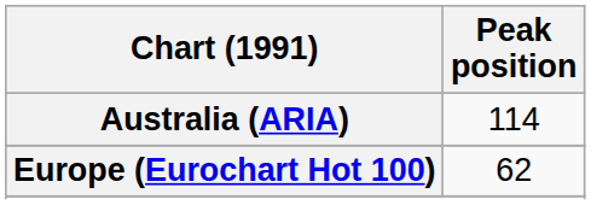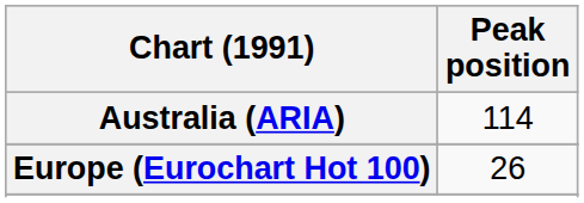 <table class="wikitable sortable plainrowheaders" style="text-align:center">
 <tr>
 <th>Chart (1991)</th>
 <th>Peak<br>position</th>
 </tr>
 <tr>
 <th scope="row">Australia (<a href='#'>ARIA</a>)</th>
 <td>114</td>
 </tr>
 <tr>
 </tr>
 <tr>
 <th scope="row">Europe (<a href='#'>Eurochart Hot 100</a>)</th>
-<td>62</td>
+<td>26</td>
 </tr>
 <tr>
 </tr>
 <tr>
 </tr>
 </table>
